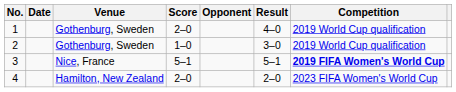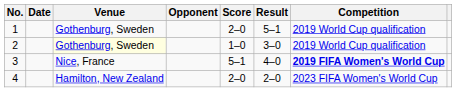 <table class="wikitable sortable">
 <tr>
 <th scope="col">No.</th>
 <th scope="col">Date</th>
 <th scope="col">Venue</th>
+<th scope="col">Opponent</th>
 <th scope="col">Score</th>
-<th scope="col">Opponent</th>
 <th scope="col">Result</th>
 <th scope="col">Competition</th>
 <th scope="col" class="unsortable"></th>
 </tr>
 <tr>
 <td style="text-align:center">1</td>
 <td></td>
 <td><a href='#'>Gothenburg</a>, Sweden</td>
+<td></td>
 <td style="text-align:center">2–0</td>
-<td></td>
-<td style="text-align:center">4–0</td>
+<td style="text-align:center">5–1</td>
 <td><a href='#'>2019 World Cup qualification</a></td>
 <td></td>
 </tr>
 <tr>
 <td style="text-align:center">2</td>
 <td></td>
-<td><a href='#'>Gothenburg</a>, Sweden</td>
+<td style="background: lightyellow;"><a href='#'>Gothenburg</a>, Sweden</td>
+<td></td>
 <td style="text-align:center">1–0</td>
-<td></td>
 <td style="text-align:center">3–0</td>
 <td><a href='#'>2019 World Cup qualification</a></td>
 <td></td>
 </tr>
 <tr>
 <td style="text-align:center">3</td>
 <td></td>
 <td><a href='#'>Nice</a>, France</td>
-<td style="text-align:center">5–1</td>
 <td></td>
 <td style="text-align:center">5–1</td>
+<td style="text-align:center">4–0</td>
 <td><strong><a href='#'>2019 FIFA Women's World Cup</a></strong></td>
 <td></td>
 </tr>
 <tr>
 <td style="text-align:center">4</td>
 <td></td>
 <td><a href='#'>Hamilton, New Zealand</a></td>
+<td></td>
 <td style="text-align:center">2–0</td>
-<td></td>
 <td style="text-align:center">2–0</td>
 <td><a href='#'>2023 FIFA Women's World Cup</a></td>
 <td></td>
 </tr>
 </table>
